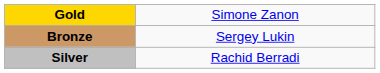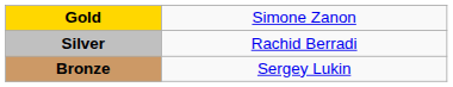 <table class="wikitable" style="text-align:center; " width="35%">
 <tr>
 <td bgcolor="gold"><strong>Gold</strong></td>
 <td><a href='#'>Simone Zanon</a><br>  <small><em></em></small></td>
 </tr>
 <tr>
+<td bgcolor="silver"><strong>Silver</strong></td>
+<td><a href='#'>Rachid Berradi</a><br>  <small><em></em></small></td>
+</tr>
+<tr>
 <td bgcolor="CC9966"><strong>Bronze</strong></td>
 <td><a href='#'>Sergey Lukin</a><br>  <small><em></em></small></td>
 </tr>
-<tr>
-<td bgcolor="silver"><strong>Silver</strong></td>
-<td><a href='#'>Rachid Berradi</a><br>  <small><em></em></small></td>
-</tr>
 </table>
